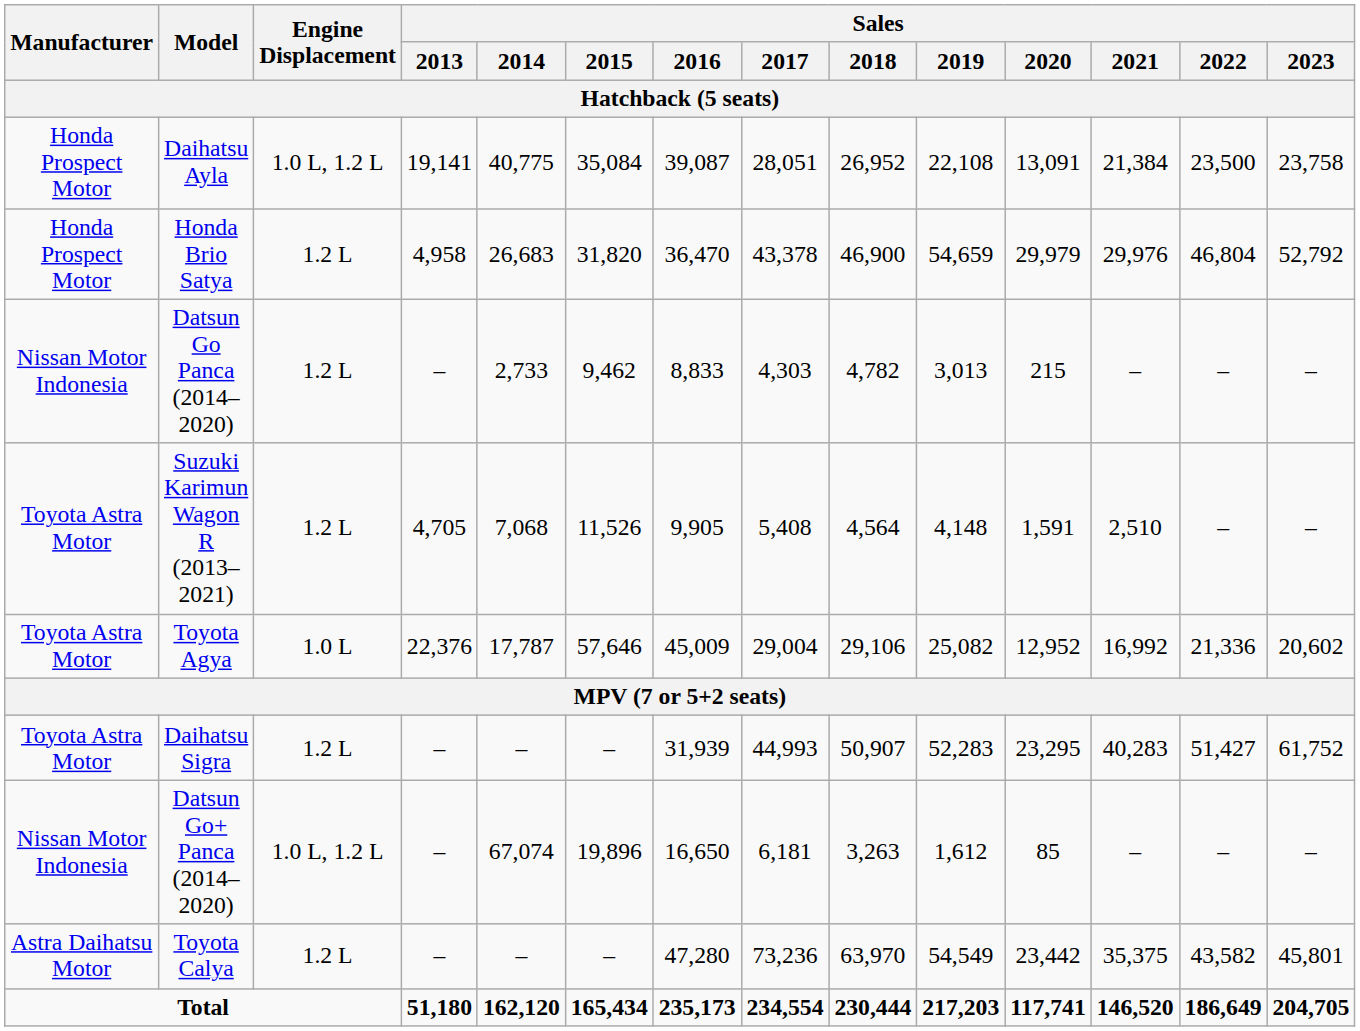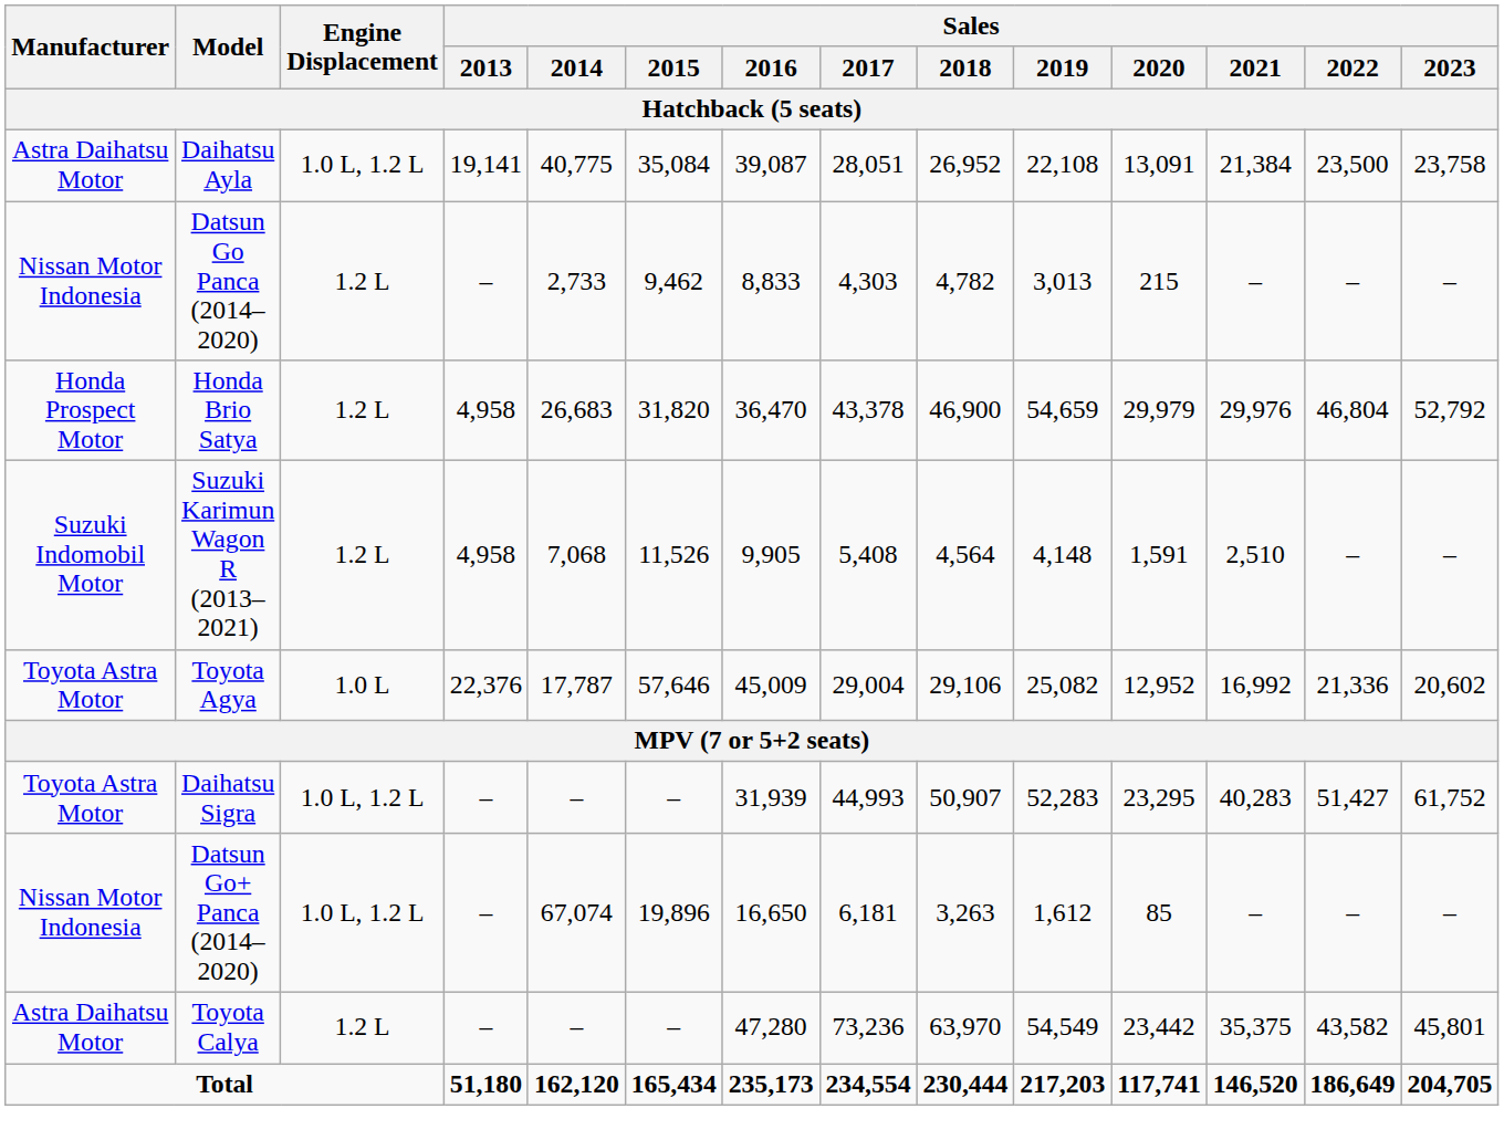 <table class="wikitable sortable" style="text-align:center;">
 <tr>
 <th rowspan="2">Manufacturer</th>
 <th rowspan="2">Model</th>
 <th rowspan="2">Engine Displacement</th>
 <th colspan="11">Sales</th>
 </tr>
 <tr>
 <th>2013</th>
 <th>2014</th>
 <th>2015</th>
 <th>2016</th>
 <th>2017</th>
 <th>2018</th>
 <th>2019</th>
 <th>2020</th>
 <th>2021</th>
 <th>2022</th>
 <th>2023</th>
 </tr>
 <tr>
 <th colspan="14">Hatchback (5 seats)</th>
 </tr>
 <tr>
-<td><a href='#'>Honda Prospect Motor</a></td>
+<td><a href='#'>Astra Daihatsu Motor</a></td>
 <td><a href='#'>Daihatsu Ayla</a></td>
 <td>1.0 L, 1.2 L</td>
 <td>19,141</td>
 <td>40,775</td>
 <td>35,084</td>
 <td>39,087</td>
 <td>28,051</td>
 <td>26,952</td>
 <td>22,108</td>
 <td>13,091</td>
 <td>21,384</td>
 <td>23,500</td>
 <td>23,758</td>
+</tr>
+<tr>
+<td><a href='#'>Nissan Motor Indonesia</a></td>
+<td><a href='#'>Datsun Go Panca</a><br>(2014–2020)</td>
+<td>1.2 L</td>
+<td>–</td>
+<td>2,733</td>
+<td>9,462</td>
+<td>8,833</td>
+<td>4,303</td>
+<td>4,782</td>
+<td>3,013</td>
+<td>215</td>
+<td>–</td>
+<td>–</td>
+<td>–</td>
 </tr>
 <tr>
 <td><a href='#'>Honda Prospect Motor</a></td>
 <td><a href='#'>Honda Brio Satya</a></td>
 <td>1.2 L</td>
 <td>4,958</td>
 <td>26,683</td>
 <td>31,820</td>
 <td>36,470</td>
 <td>43,378</td>
 <td>46,900</td>
 <td>54,659</td>
 <td>29,979</td>
 <td>29,976</td>
 <td>46,804</td>
 <td>52,792</td>
 </tr>
 <tr>
-<td><a href='#'>Nissan Motor Indonesia</a></td>
-<td><a href='#'>Datsun Go Panca</a><br>(2014–2020)</td>
-<td>1.2 L</td>
-<td>–</td>
-<td>2,733</td>
-<td>9,462</td>
-<td>8,833</td>
-<td>4,303</td>
-<td>4,782</td>
-<td>3,013</td>
-<td>215</td>
-<td>–</td>
-<td>–</td>
-<td>–</td>
-</tr>
-<tr>
-<td><a href='#'>Toyota Astra Motor</a></td>
+<td><a href='#'>Suzuki Indomobil Motor</a></td>
 <td><a href='#'>Suzuki Karimun Wagon R</a><br>(2013–2021)</td>
 <td>1.2 L</td>
-<td>4,705</td>
+<td>4,958</td>
 <td>7,068</td>
 <td>11,526</td>
 <td>9,905</td>
 <td>5,408</td>
 <td>4,564</td>
 <td>4,148</td>
 <td>1,591</td>
 <td>2,510</td>
 <td>–</td>
 <td>–</td>
 </tr>
 <tr>
 <td><a href='#'>Toyota Astra Motor</a></td>
 <td><a href='#'>Toyota Agya</a></td>
 <td>1.0 L</td>
 <td>22,376</td>
 <td>17,787</td>
 <td>57,646</td>
 <td>45,009</td>
 <td>29,004</td>
 <td>29,106</td>
 <td>25,082</td>
 <td>12,952</td>
 <td>16,992</td>
 <td>21,336</td>
 <td>20,602</td>
 </tr>
 <tr>
 <th colspan="14">MPV (7 or 5+2 seats)</th>
 </tr>
 <tr>
 <td><a href='#'>Toyota Astra Motor</a></td>
 <td><a href='#'>Daihatsu Sigra</a></td>
-<td>1.2 L</td>
+<td>1.0 L, 1.2 L</td>
 <td>–</td>
 <td>–</td>
 <td>–</td>
 <td>31,939</td>
 <td>44,993</td>
 <td>50,907</td>
 <td>52,283</td>
 <td>23,295</td>
 <td>40,283</td>
 <td>51,427</td>
 <td>61,752</td>
 </tr>
 <tr>
 <td><a href='#'>Nissan Motor Indonesia</a></td>
 <td><a href='#'>Datsun Go+ Panca</a><br>(2014–2020)</td>
 <td>1.0 L, 1.2 L</td>
 <td>–</td>
 <td>67,074</td>
 <td>19,896</td>
 <td>16,650</td>
 <td>6,181</td>
 <td>3,263</td>
 <td>1,612</td>
 <td>85</td>
 <td>–</td>
 <td>–</td>
 <td>–</td>
 </tr>
 <tr>
 <td><a href='#'>Astra Daihatsu Motor</a></td>
 <td><a href='#'>Toyota Calya</a></td>
 <td>1.2 L</td>
 <td>–</td>
 <td>–</td>
 <td>–</td>
 <td>47,280</td>
 <td>73,236</td>
 <td>63,970</td>
 <td>54,549</td>
 <td>23,442</td>
 <td>35,375</td>
 <td>43,582</td>
 <td>45,801</td>
 </tr>
 <tr>
 <td colspan="3"><strong>Total</strong></td>
 <td><strong></strong> <strong>51,180</strong></td>
 <td><strong></strong> <strong>162,120</strong></td>
 <td><strong></strong> <strong>165,434</strong></td>
 <td><strong></strong> <strong>235,173</strong></td>
 <td><strong></strong> <strong>234,554</strong></td>
 <td><strong></strong> <strong>230,444</strong></td>
 <td><strong></strong> <strong>217,203</strong></td>
 <td><strong></strong> <strong>117,741</strong></td>
 <td><strong></strong> <strong>146,520</strong></td>
 <td><strong></strong> <strong>186,649</strong></td>
 <td><strong></strong> <strong>204,705</strong></td>
 </tr>
 </table>
